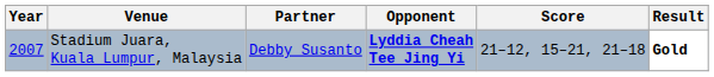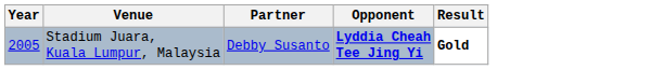 <table class="sortable wikitable" style="font-size: 90%">
 <tr>
 <th>Year</th>
 <th>Venue</th>
 <th>Partner</th>
 <th>Opponent</th>
-<th>Score</th>
 <th>Result</th>
 </tr>
 <tr style="background:#AABBCC">
-<td align="center"><a href='#'>2007</a></td>
+<td align="center"><a href='#'>2005</a></td>
 <td align="left">Stadium Juara,<br><a href='#'>Kuala Lumpur</a>, Malaysia</td>
 <td align="left"> <a href='#'>Debby Susanto</a></td>
 <td align="left"><strong> <a href='#'>Lyddia Cheah</a><br> <a href='#'>Tee Jing Yi</a></strong></td>
-<td align="left">21–12, 15–21, 21–18</td>
 <td style="text-align:left; background:white"> <strong>Gold</strong></td>
 </tr>
 </table>
